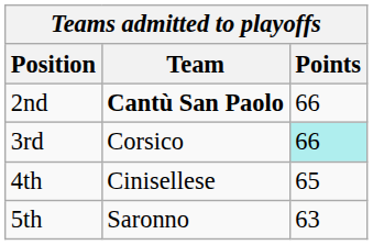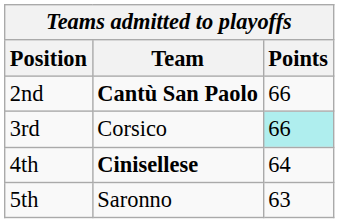 <table class="wikitable">
 <tr>
 <th colspan="3"><em>Teams admitted to playoffs</em></th>
 </tr>
 <tr>
 <th>Position</th>
 <th>Team</th>
 <th>Points</th>
 </tr>
 <tr>
 <td>2nd</td>
 <td><strong>Cantù San Paolo</strong></td>
 <td>66</td>
 </tr>
 <tr>
 <td>3rd</td>
 <td>Corsico</td>
 <td style="background: paleturquoise;">66</td>
 </tr>
 <tr>
 <td>4th</td>
-<td>Cinisellese</td>
-<td>65</td>
+<td><strong>Cinisellese</strong></td>
+<td>64</td>
 </tr>
 <tr>
 <td>5th</td>
 <td>Saronno</td>
 <td>63</td>
 </tr>
 </table>
